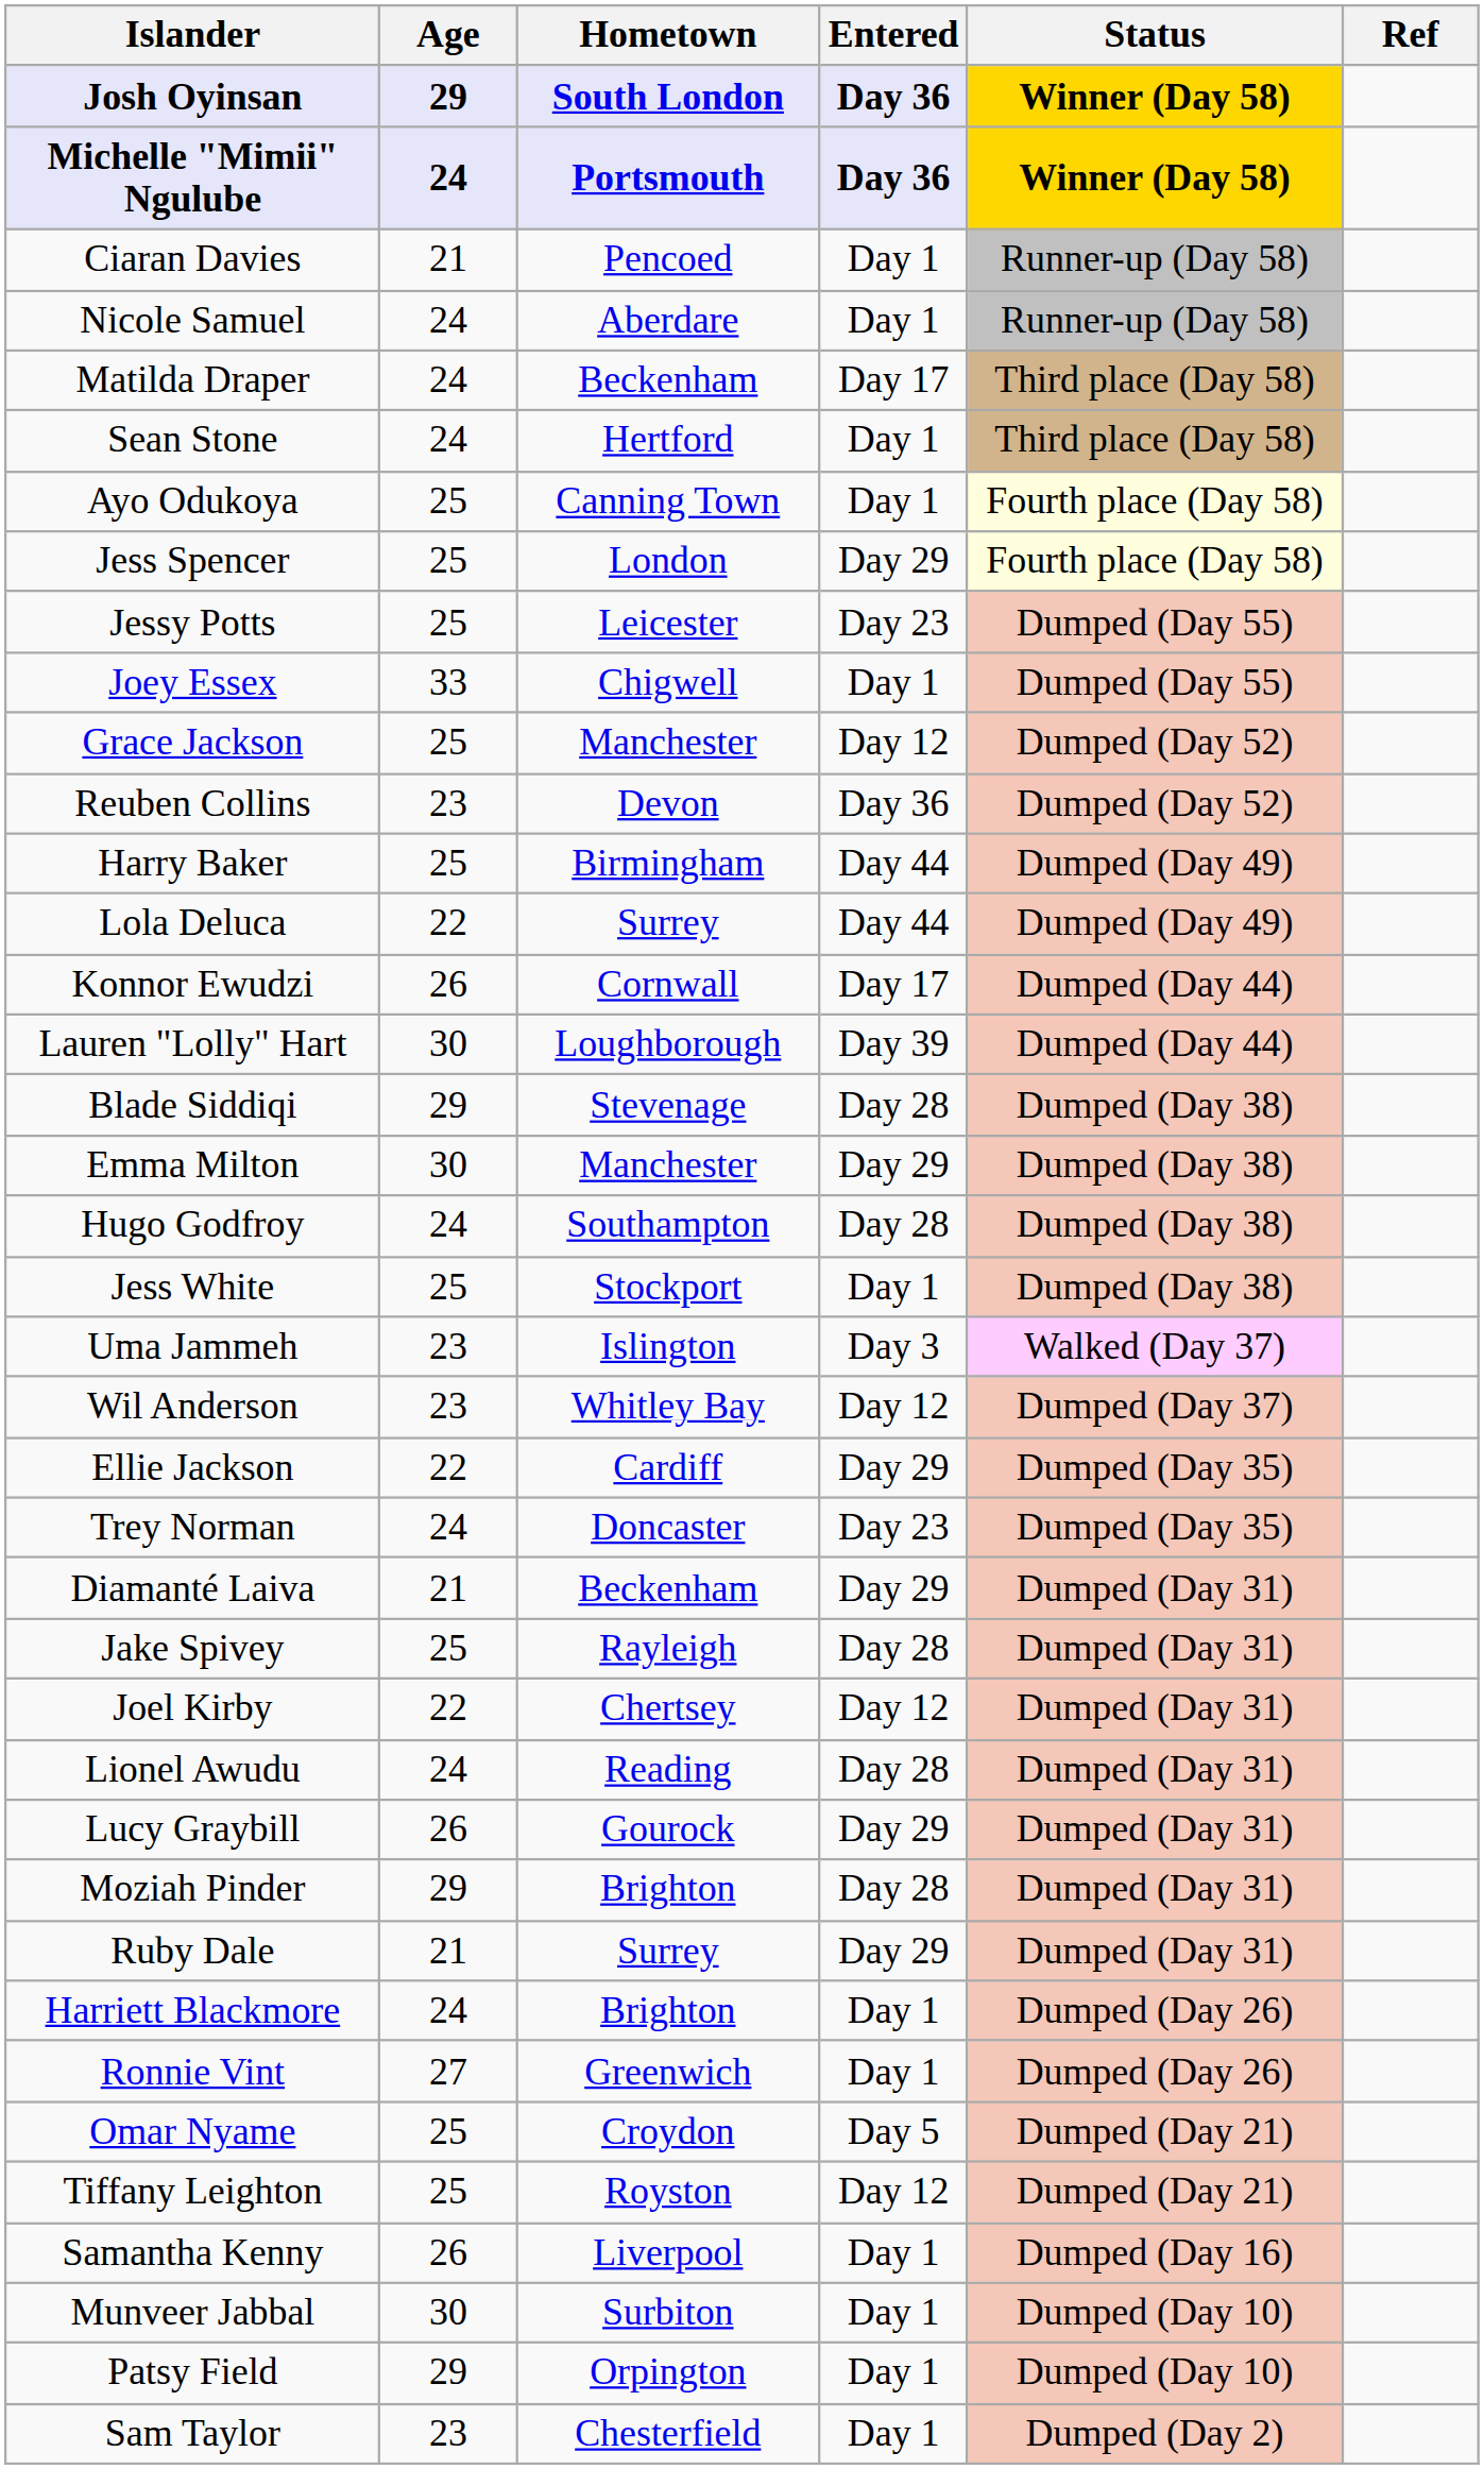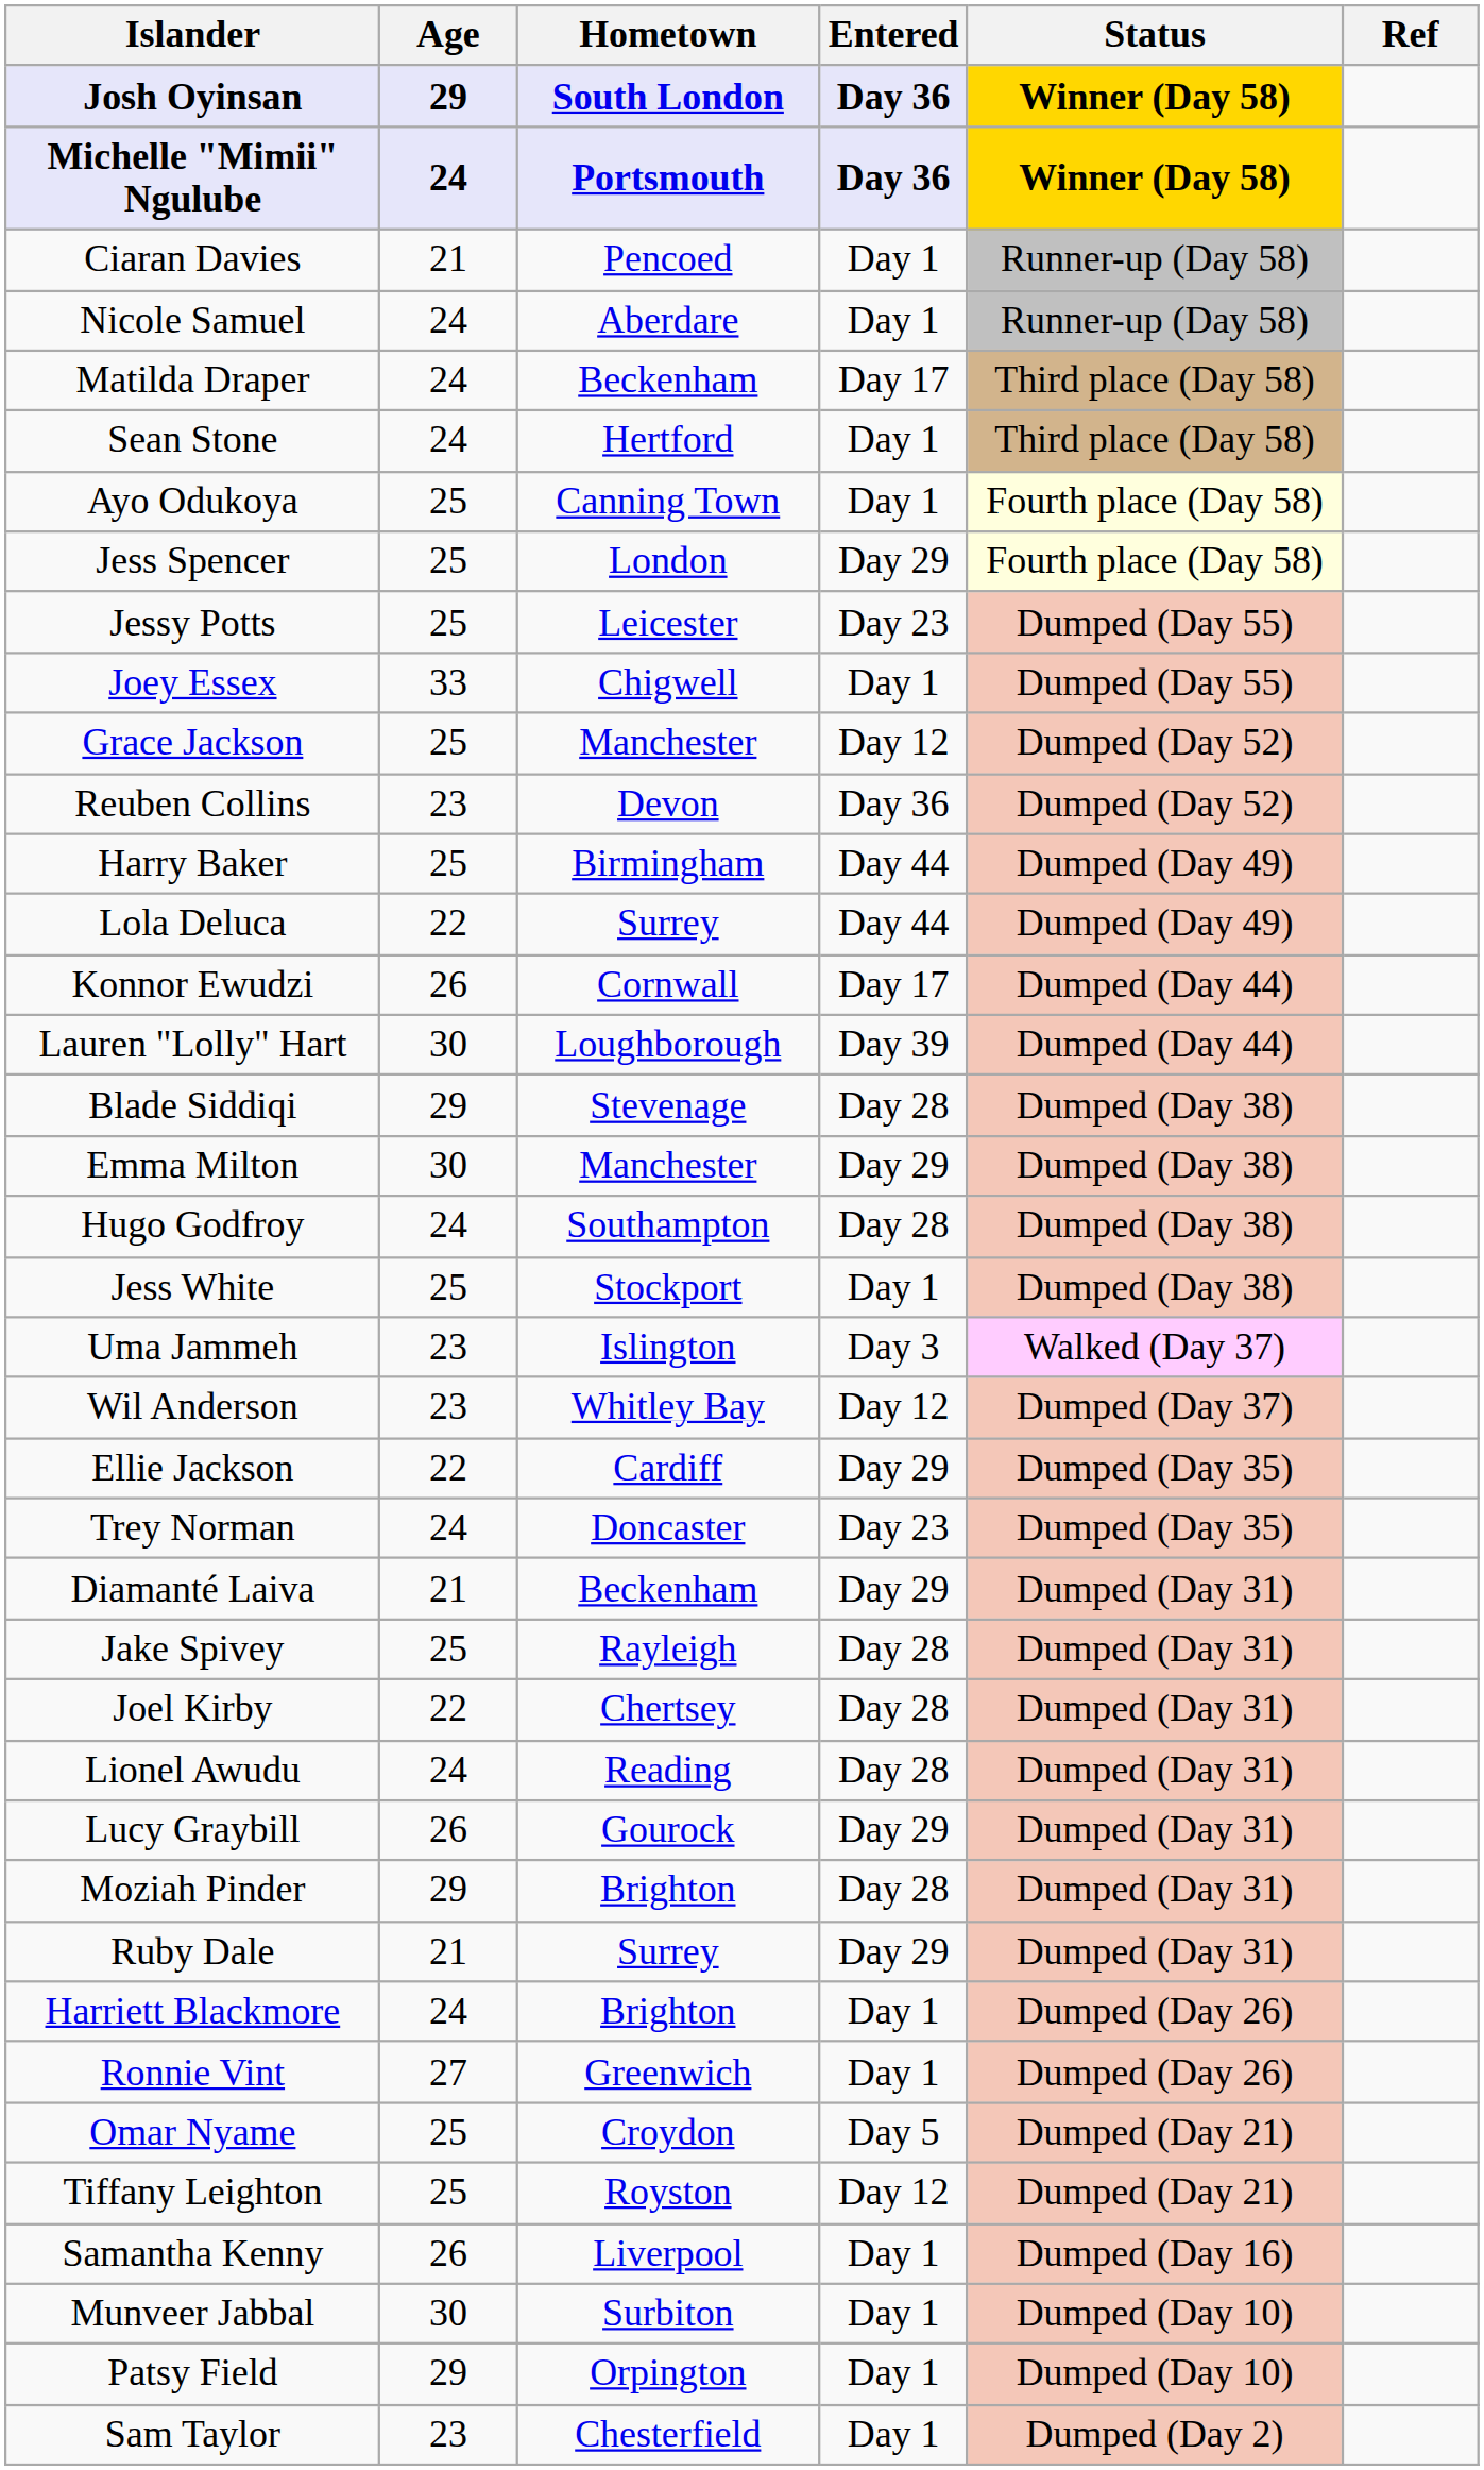 <table class="wikitable sortable" style="text-align:center;">
 <tr>
 <th style="width:150px;"><strong>Islander</strong></th>
 <th style="width:50px;"><strong>Age</strong></th>
 <th style="width:120px;"><strong>Hometown</strong></th>
 <th style="width:50px;"><strong>Entered</strong></th>
 <th style="width:150px;"><strong>Status</strong></th>
 <th style="width:50px;"><strong>Ref</strong></th>
 </tr>
 <tr>
 <td style="background:lavender;"><strong>Josh Oyinsan</strong></td>
 <td style="background:lavender;"><strong>29</strong></td>
 <td style="background:lavender;"><strong><a href='#'>South London</a></strong></td>
 <td style="background:lavender;"><strong>Day 36</strong></td>
 <td style="background:gold;"><strong>Winner (Day 58)</strong></td>
 <td align="center"></td>
 </tr>
 <tr>
 <td style="background:lavender;"><strong>Michelle "Mimii" Ngulube</strong></td>
 <td style="background:lavender;"><strong>24</strong></td>
 <td style="background:lavender;"><strong><a href='#'>Portsmouth</a></strong></td>
 <td style="background:lavender;"><strong>Day 36</strong></td>
 <td style="background:gold;"><strong>Winner (Day 58)</strong></td>
 <td align="center"></td>
 </tr>
 <tr>
 <td>Ciaran Davies</td>
 <td>21</td>
 <td><a href='#'>Pencoed</a></td>
 <td>Day 1</td>
 <td style="background:silver;">Runner-up (Day 58)</td>
 <td align="center"></td>
 </tr>
 <tr>
 <td>Nicole Samuel</td>
 <td>24</td>
 <td><a href='#'>Aberdare</a></td>
 <td>Day 1</td>
 <td style="background:silver;">Runner-up (Day 58)</td>
 <td align="center"></td>
 </tr>
 <tr>
 <td>Matilda Draper</td>
 <td>24</td>
 <td><a href='#'>Beckenham</a></td>
 <td>Day 17</td>
 <td style="background:tan;">Third place (Day 58)</td>
 <td align="center"></td>
 </tr>
 <tr>
 <td>Sean Stone</td>
 <td>24</td>
 <td><a href='#'>Hertford</a></td>
 <td>Day 1</td>
 <td style="background:tan;">Third place (Day 58)</td>
 <td align="center"></td>
 </tr>
 <tr>
 <td>Ayo Odukoya</td>
 <td>25</td>
 <td><a href='#'>Canning Town</a></td>
 <td>Day 1</td>
 <td style="background:#FFFFDD;">Fourth place (Day 58)</td>
 <td align="center"></td>
 </tr>
 <tr>
 <td>Jess Spencer</td>
 <td>25</td>
 <td><a href='#'>London</a></td>
 <td>Day 29</td>
 <td style="background:#FFFFDD;">Fourth place (Day 58)</td>
 <td align="center"></td>
 </tr>
 <tr>
 <td>Jessy Potts</td>
 <td>25</td>
 <td><a href='#'>Leicester</a></td>
 <td>Day 23</td>
 <td style="background:#f4c7b8;">Dumped (Day 55)</td>
 <td align="center"></td>
 </tr>
 <tr>
 <td><a href='#'>Joey Essex</a></td>
 <td>33</td>
 <td><a href='#'>Chigwell</a></td>
 <td>Day 1</td>
 <td style="background:#f4c7b8;">Dumped (Day 55)</td>
 <td align="center"></td>
 </tr>
 <tr>
 <td><a href='#'>Grace Jackson</a></td>
 <td>25</td>
 <td><a href='#'>Manchester</a></td>
 <td>Day 12</td>
 <td style="background:#f4c7b8;">Dumped (Day 52)</td>
 <td align="center"></td>
 </tr>
 <tr>
 <td>Reuben Collins</td>
 <td>23</td>
 <td><a href='#'>Devon</a></td>
 <td>Day 36</td>
 <td style="background:#f4c7b8;">Dumped (Day 52)</td>
 <td align="center"></td>
 </tr>
 <tr>
 <td>Harry Baker</td>
 <td>25</td>
 <td><a href='#'>Birmingham</a></td>
 <td>Day 44</td>
 <td style="background:#f4c7b8;">Dumped (Day 49)</td>
 <td align="center"></td>
 </tr>
 <tr>
 <td>Lola Deluca</td>
 <td>22</td>
 <td><a href='#'>Surrey</a></td>
 <td>Day 44</td>
 <td style="background:#f4c7b8;">Dumped (Day 49)</td>
 <td align="center"></td>
 </tr>
 <tr>
 <td>Konnor Ewudzi</td>
 <td>26</td>
 <td><a href='#'>Cornwall</a></td>
 <td>Day 17</td>
 <td style="background:#f4c7b8;">Dumped (Day 44)</td>
 <td align="center"></td>
 </tr>
 <tr>
 <td>Lauren "Lolly" Hart</td>
 <td>30</td>
 <td><a href='#'>Loughborough</a></td>
 <td>Day 39</td>
 <td style="background:#f4c7b8;">Dumped (Day 44)</td>
 <td align="center"></td>
 </tr>
 <tr>
 <td>Blade Siddiqi</td>
 <td>29</td>
 <td><a href='#'>Stevenage</a></td>
 <td>Day 28</td>
 <td style="background:#f4c7b8;">Dumped (Day 38)</td>
 <td align="center"></td>
 </tr>
 <tr>
 <td>Emma Milton</td>
 <td>30</td>
 <td><a href='#'>Manchester</a></td>
 <td>Day 29</td>
 <td style="background:#f4c7b8;">Dumped (Day 38)</td>
 <td align="center"></td>
 </tr>
 <tr>
 <td>Hugo Godfroy</td>
 <td>24</td>
 <td><a href='#'>Southampton</a></td>
 <td>Day 28</td>
 <td style="background:#f4c7b8;">Dumped (Day 38)</td>
 <td align="center"></td>
 </tr>
 <tr>
 <td>Jess White</td>
 <td>25</td>
 <td><a href='#'>Stockport</a></td>
 <td>Day 1</td>
 <td style="background:#f4c7b8;">Dumped (Day 38)</td>
 <td align="center"></td>
 </tr>
 <tr>
 <td>Uma Jammeh</td>
 <td>23</td>
 <td><a href='#'>Islington</a></td>
 <td>Day 3</td>
 <td style="background:#FCF;">Walked (Day 37)</td>
 <td align="center"></td>
 </tr>
 <tr>
 <td>Wil Anderson</td>
 <td>23</td>
 <td><a href='#'>Whitley Bay</a></td>
 <td>Day 12</td>
 <td style="background:#f4c7b8;">Dumped (Day 37)</td>
 <td align="center"></td>
 </tr>
 <tr>
 <td>Ellie Jackson</td>
 <td>22</td>
 <td><a href='#'>Cardiff</a></td>
 <td>Day 29</td>
 <td style="background:#f4c7b8;">Dumped (Day 35)</td>
 <td align="center"></td>
 </tr>
 <tr>
 <td>Trey Norman</td>
 <td>24</td>
 <td><a href='#'>Doncaster</a></td>
 <td>Day 23</td>
 <td style="background:#f4c7b8;">Dumped (Day 35)</td>
 <td align="center"></td>
 </tr>
 <tr>
 <td>Diamanté Laiva</td>
 <td>21</td>
 <td><a href='#'>Beckenham</a></td>
 <td>Day 29</td>
 <td style="background:#f4c7b8;">Dumped (Day 31)</td>
 <td align="center"></td>
 </tr>
 <tr>
 <td>Jake Spivey</td>
 <td>25</td>
 <td><a href='#'>Rayleigh</a></td>
 <td>Day 28</td>
 <td style="background:#f4c7b8;">Dumped (Day 31)</td>
 <td align="center"></td>
 </tr>
 <tr>
 <td>Joel Kirby</td>
 <td>22</td>
 <td><a href='#'>Chertsey</a></td>
-<td>Day 12</td>
+<td>Day 28</td>
 <td style="background:#f4c7b8;">Dumped (Day 31)</td>
 <td align="center"></td>
 </tr>
 <tr>
 <td>Lionel Awudu</td>
 <td>24</td>
 <td><a href='#'>Reading</a></td>
 <td>Day 28</td>
 <td style="background:#f4c7b8;">Dumped (Day 31)</td>
 <td align="center"></td>
 </tr>
 <tr>
 <td>Lucy Graybill</td>
 <td>26</td>
 <td><a href='#'>Gourock</a></td>
 <td>Day 29</td>
 <td style="background:#f4c7b8;">Dumped (Day 31)</td>
 <td align="center"></td>
 </tr>
 <tr>
 <td>Moziah Pinder</td>
 <td>29</td>
 <td><a href='#'>Brighton</a></td>
 <td>Day 28</td>
 <td style="background:#f4c7b8;">Dumped (Day 31)</td>
 <td align="center"></td>
 </tr>
 <tr>
 <td>Ruby Dale</td>
 <td>21</td>
 <td><a href='#'>Surrey</a></td>
 <td>Day 29</td>
 <td style="background:#f4c7b8;">Dumped (Day 31)</td>
 <td align="center"></td>
 </tr>
 <tr>
 <td><a href='#'>Harriett Blackmore</a></td>
 <td>24</td>
 <td><a href='#'>Brighton</a></td>
 <td>Day 1</td>
 <td style="background:#f4c7b8;">Dumped (Day 26)</td>
 <td align="center"></td>
 </tr>
 <tr>
 <td><a href='#'>Ronnie Vint</a></td>
 <td>27</td>
 <td><a href='#'>Greenwich</a></td>
 <td>Day 1</td>
 <td style="background:#f4c7b8;">Dumped (Day 26)</td>
 <td align="center"></td>
 </tr>
 <tr>
 <td><a href='#'>Omar Nyame</a></td>
 <td>25</td>
 <td><a href='#'>Croydon</a></td>
 <td>Day 5</td>
 <td style="background:#f4c7b8;">Dumped (Day 21)</td>
 <td align="center"></td>
 </tr>
 <tr>
 <td>Tiffany Leighton</td>
 <td>25</td>
 <td><a href='#'>Royston</a></td>
 <td>Day 12</td>
 <td style="background:#f4c7b8;">Dumped (Day 21)</td>
 <td align="center"></td>
 </tr>
 <tr>
 <td>Samantha Kenny</td>
 <td>26</td>
 <td><a href='#'>Liverpool</a></td>
 <td>Day 1</td>
 <td style="background:#f4c7b8;">Dumped (Day 16)</td>
 <td align="center"></td>
 </tr>
 <tr>
 <td>Munveer Jabbal</td>
 <td>30</td>
 <td><a href='#'>Surbiton</a></td>
 <td>Day 1</td>
 <td style="background:#f4c7b8;">Dumped (Day 10)</td>
 <td align="center"></td>
 </tr>
 <tr>
 <td>Patsy Field</td>
 <td>29</td>
 <td><a href='#'>Orpington</a></td>
 <td>Day 1</td>
 <td style="background:#f4c7b8;">Dumped (Day 10)</td>
 <td align="center"></td>
 </tr>
 <tr>
 <td>Sam Taylor</td>
 <td>23</td>
 <td><a href='#'>Chesterfield</a></td>
 <td>Day 1</td>
 <td style="background:#f4c7b8;">Dumped (Day 2)</td>
 <td align="center"></td>
 </tr>
 <tr>
 </tr>
 </table>
